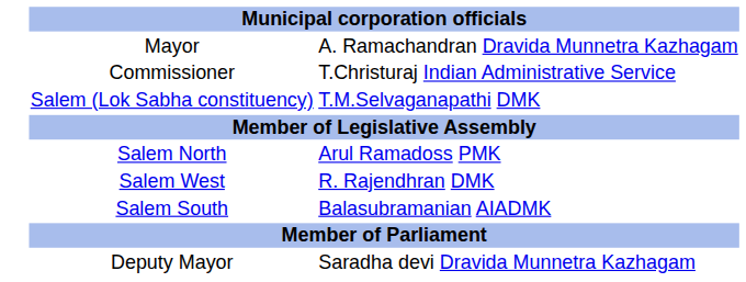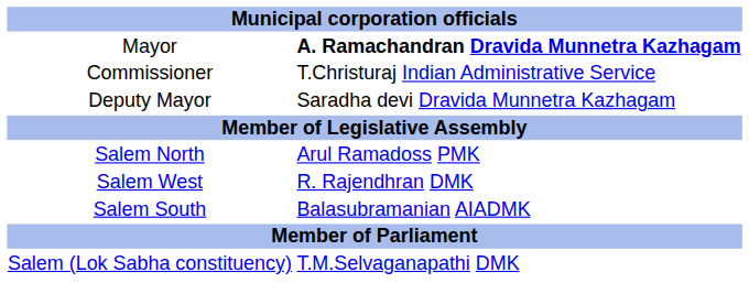 <table class="toccolours" style="clear:right; float:right; background:#ffffff; margin: 0 0 0.5em 1em; width:220">
 <tr>
 <th style="background:#A8BDEC" align="center" colspan="2">Municipal corporation officials</th>
 </tr>
 <tr>
 <td align="center">Mayor</td>
-<td vacant>A. Ramachandran <a href='#'>Dravida Munnetra Kazhagam</a></td>
+<td vacant><strong>A. Ramachandran <a href='#'>Dravida Munnetra Kazhagam</a></strong></td>
 </tr>
 <tr>
 <td align="center">Commissioner</td>
 <td>T.Christuraj <a href='#'>Indian Administrative Service</a></td>
 </tr>
 <tr>
-<td align="center"><a href='#'>Salem (Lok Sabha constituency)</a></td>
-<td Salem]]><a href='#'>T.M.Selvaganapathi</a> <a href='#'>DMK</a></td>
+<td align="center">Deputy Mayor</td>
+<td>Saradha devi <a href='#'>Dravida Munnetra Kazhagam</a></td>
 </tr>
 <tr>
 <th style="background:#A8BDEC" align="center" colspan="2">Member of Legislative Assembly</th>
 </tr>
 <tr>
 <td align="center"><a href='#'>Salem North</a></td>
 <td><a href='#'>Arul Ramadoss</a> <a href='#'>PMK</a></td>
 </tr>
 <tr>
 <td align="center"><a href='#'>Salem West</a></td>
 <td><a href='#'>R. Rajendhran</a> <a href='#'>DMK</a></td>
 </tr>
 <tr>
 <td align="center"><a href='#'>Salem South</a></td>
 <td><a href='#'>Balasubramanian</a> <a href='#'>AIADMK</a></td>
 </tr>
 <tr>
 <th style="background:#A8BDEC" align="center" colspan="2">Member of Parliament</th>
 </tr>
 <tr>
-<td align="center">Deputy Mayor</td>
-<td>Saradha devi <a href='#'>Dravida Munnetra Kazhagam</a></td>
+<td align="center"><a href='#'>Salem (Lok Sabha constituency)</a></td>
+<td Salem]]><a href='#'>T.M.Selvaganapathi</a> <a href='#'>DMK</a></td>
 </tr>
 </table>
